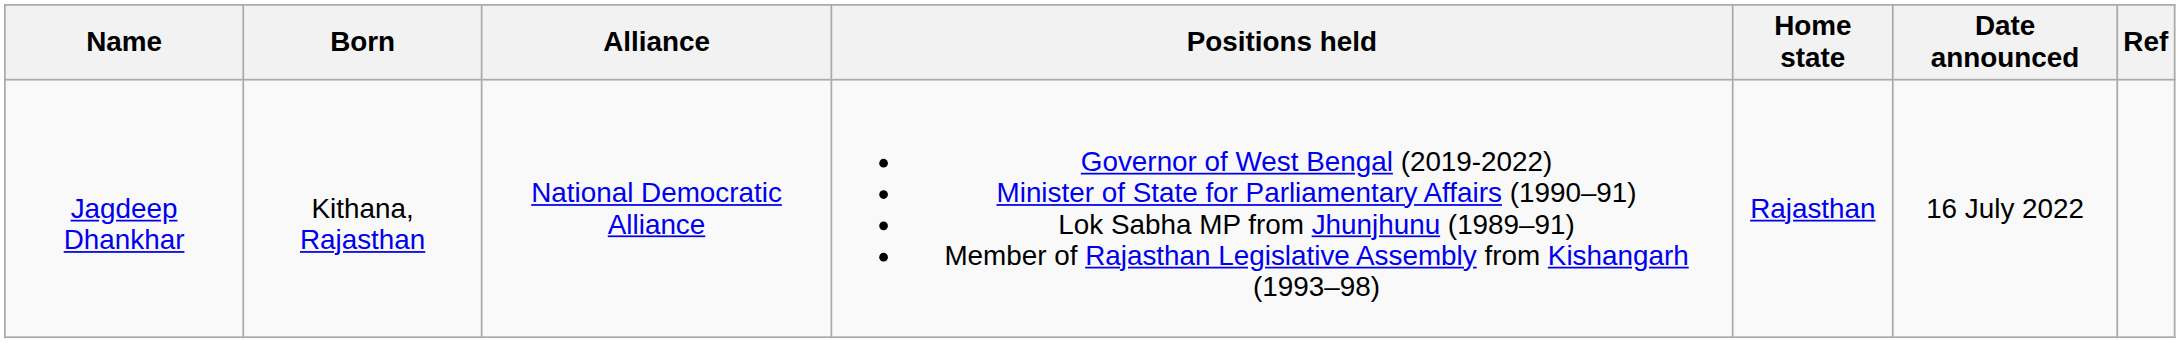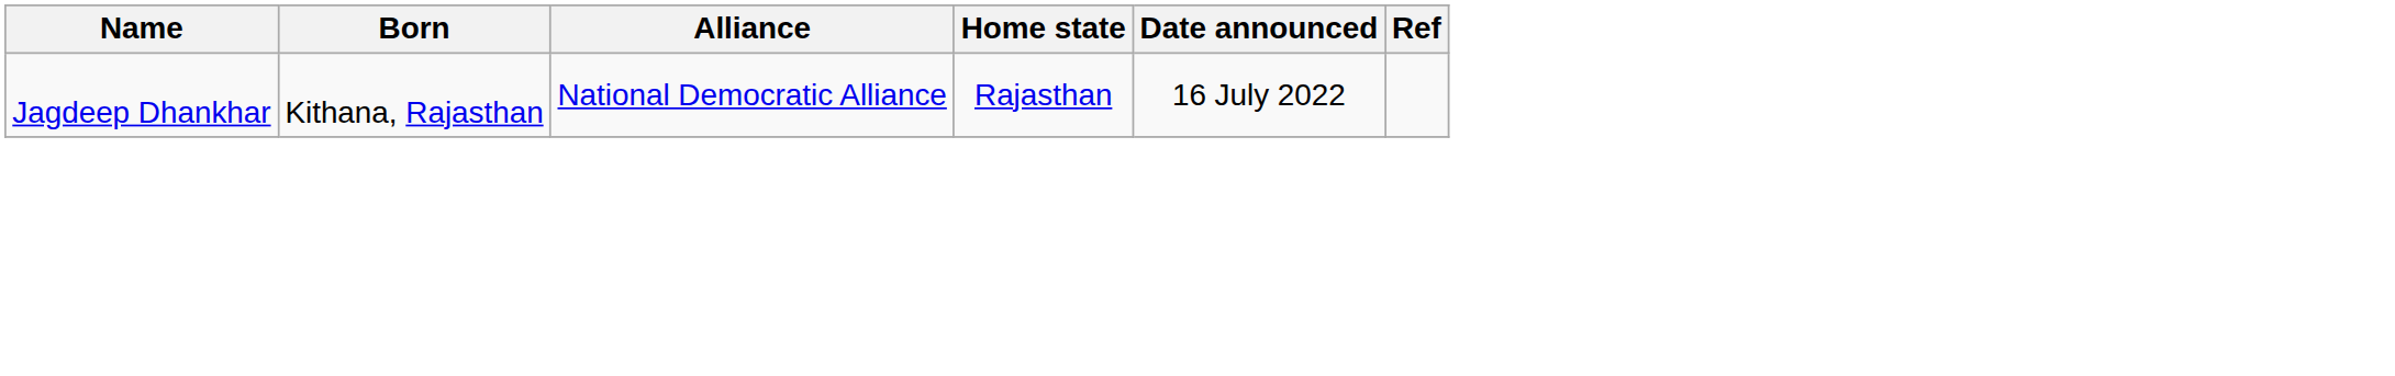 <table class="wikitable sortable mw-collapsible" style="text-align:center">
 <tr>
 <th>Name</th>
 <th>Born</th>
 <th>Alliance</th>
-<th>Positions held</th>
 <th>Home state</th>
 <th>Date announced</th>
 <th class="unsortable">Ref</th>
 </tr>
 <tr>
 <td><br> <a href='#'>Jagdeep Dhankhar</a></td>
 <td><br>Kithana, <a href='#'>Rajasthan</a></td>
 <td><a href='#'>National Democratic Alliance</a></td>
-<td><br><ul><li><a href='#'>Governor of West Bengal</a> (2019-2022)</li><li><a href='#'>Minister of State for Parliamentary Affairs</a> (1990–91)</li><li>Lok Sabha MP from <a href='#'>Jhunjhunu</a> (1989–91)</li><li>Member of <a href='#'>Rajasthan Legislative Assembly</a> from <a href='#'>Kishangarh</a> (1993–98)</li></ul></td>
 <td><a href='#'>Rajasthan</a></td>
 <td>16 July 2022</td>
 <td></td>
 </tr>
 </table>
